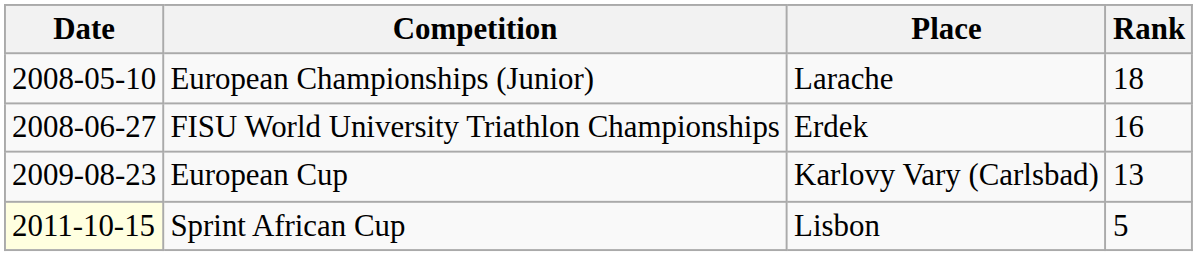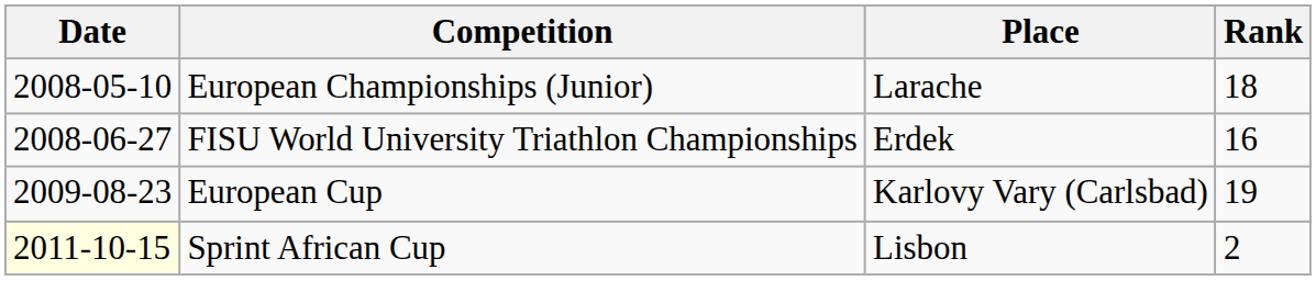 <table class="wikitable sortable">
 <tr>
 <th>Date</th>
 <th>Competition</th>
 <th>Place</th>
 <th>Rank</th>
 </tr>
 <tr>
 <td>2008-05-10</td>
 <td>European Championships (Junior)</td>
 <td>Larache</td>
 <td>18</td>
 </tr>
 <tr>
 <td>2008-06-27</td>
 <td>FISU World University Triathlon Championships</td>
 <td>Erdek</td>
 <td>16</td>
 </tr>
 <tr>
 <td>2009-08-23</td>
 <td>European Cup</td>
 <td>Karlovy Vary (Carlsbad)</td>
-<td>13</td>
+<td>19</td>
 </tr>
 <tr>
 <td style="background: lightyellow;">2011-10-15</td>
 <td>Sprint African Cup</td>
 <td>Lisbon</td>
-<td>5</td>
+<td>2</td>
 </tr>
 </table>
